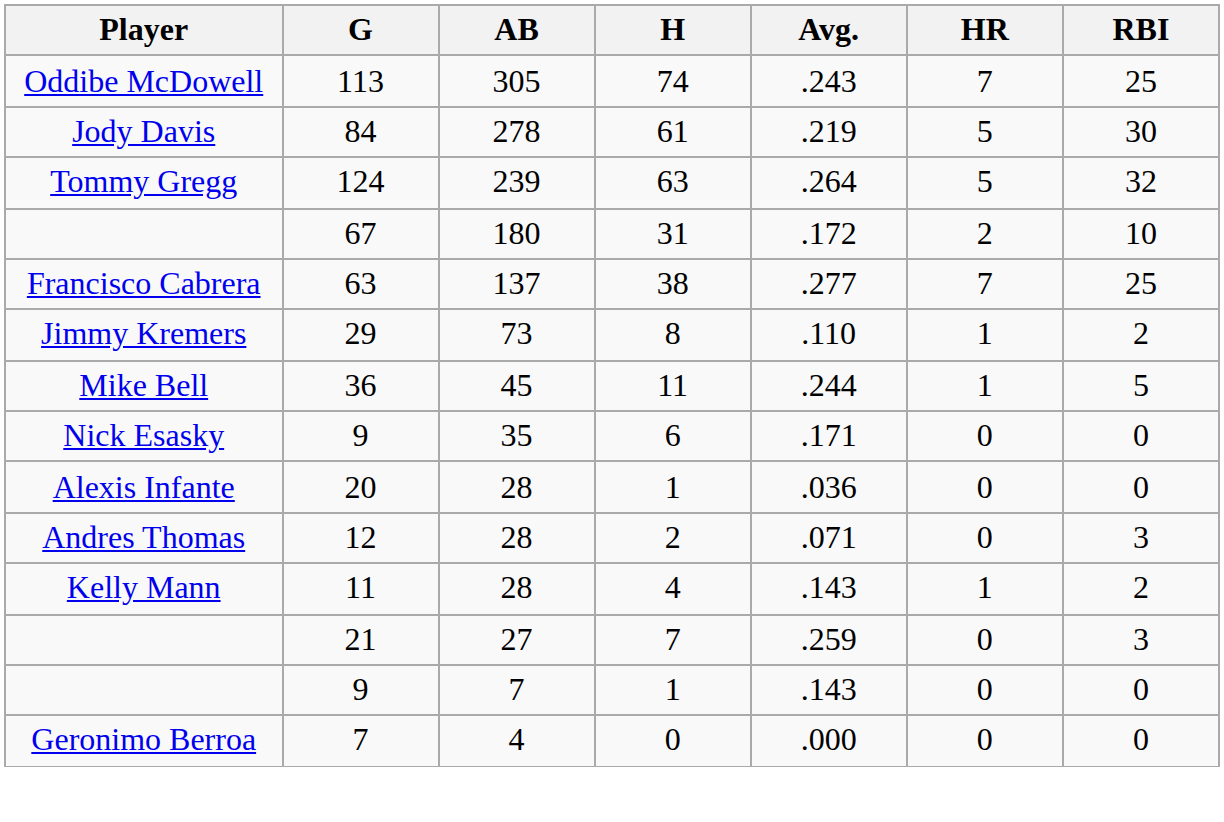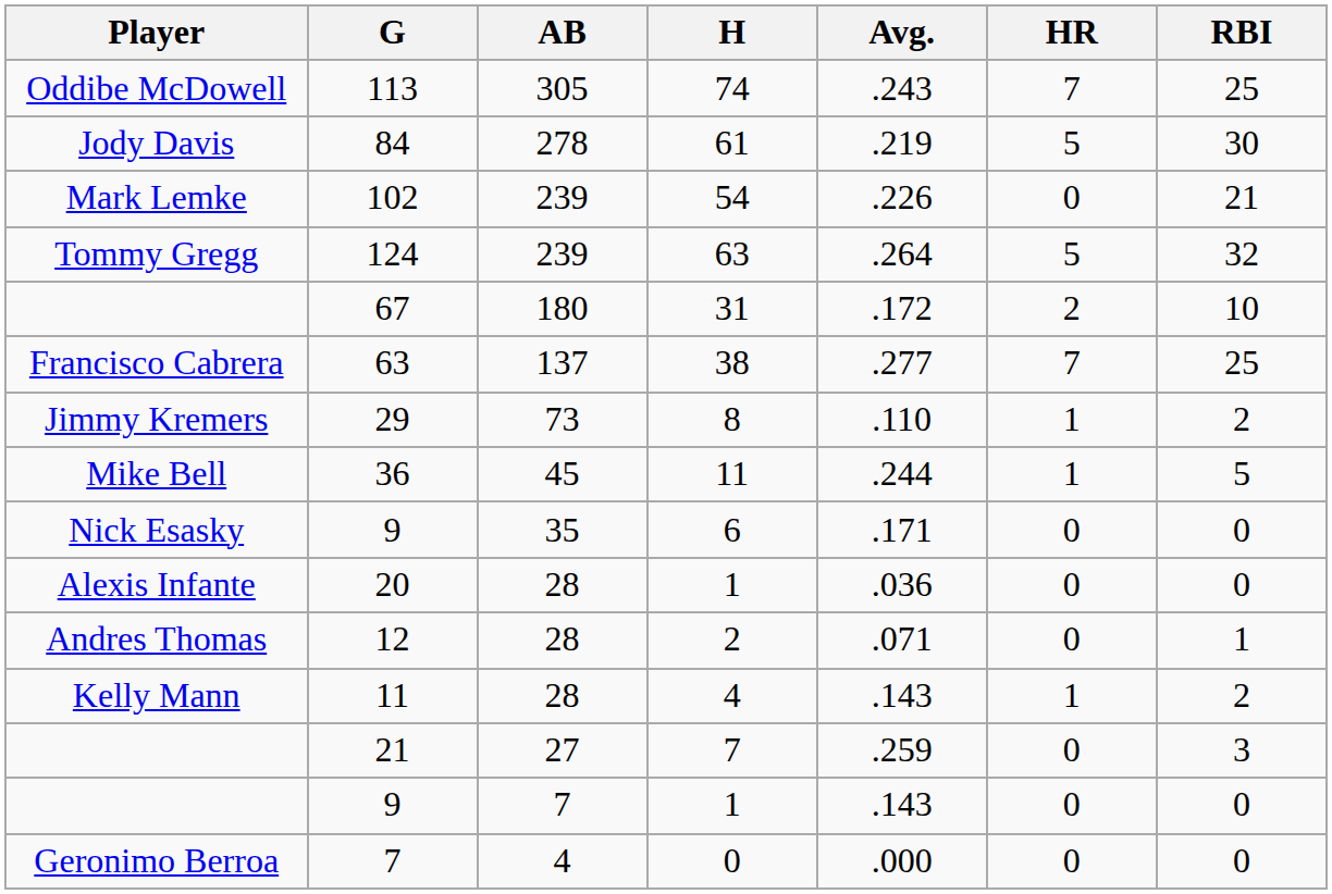 <table class="wikitable sortable">
 <tr>
 <th bgcolor="#DDDDFF" width="16%">Player</th>
 <th bgcolor="#DDDDFF" width="9%">G</th>
 <th bgcolor="#DDDDFF" width="9%">AB</th>
 <th bgcolor="#DDDDFF" width="9%">H</th>
 <th bgcolor="#DDDDFF" width="9%">Avg.</th>
 <th bgcolor="#DDDDFF" width="9%">HR</th>
 <th bgcolor="#DDDDFF" width="9%">RBI</th>
 </tr>
 <tr align="center">
 <td><a href='#'>Oddibe McDowell</a></td>
 <td>113</td>
 <td>305</td>
 <td>74</td>
 <td>.243</td>
 <td>7</td>
 <td>25</td>
 </tr>
 <tr align=center>
 <td><a href='#'>Jody Davis</a></td>
 <td>84</td>
 <td>278</td>
 <td>61</td>
 <td>.219</td>
 <td>5</td>
 <td>30</td>
+</tr>
+<tr align=center>
+<td><a href='#'>Mark Lemke</a></td>
+<td>102</td>
+<td>239</td>
+<td>54</td>
+<td>.226</td>
+<td>0</td>
+<td>21</td>
 </tr>
 <tr align=center>
 <td><a href='#'>Tommy Gregg</a></td>
 <td>124</td>
 <td>239</td>
 <td>63</td>
 <td>.264</td>
 <td>5</td>
 <td>32</td>
 </tr>
 <tr align=center>
 <td></td>
 <td>67</td>
 <td>180</td>
 <td>31</td>
 <td>.172</td>
 <td>2</td>
 <td>10</td>
 </tr>
 <tr align="center">
 <td><a href='#'>Francisco Cabrera</a></td>
 <td>63</td>
 <td>137</td>
 <td>38</td>
 <td>.277</td>
 <td>7</td>
 <td>25</td>
 </tr>
 <tr align=center>
 <td><a href='#'>Jimmy Kremers</a></td>
 <td>29</td>
 <td>73</td>
 <td>8</td>
 <td>.110</td>
 <td>1</td>
 <td>2</td>
 </tr>
 <tr align=center>
 <td><a href='#'>Mike Bell</a></td>
 <td>36</td>
 <td>45</td>
 <td>11</td>
 <td>.244</td>
 <td>1</td>
 <td>5</td>
 </tr>
 <tr align=center>
 <td><a href='#'>Nick Esasky</a></td>
 <td>9</td>
 <td>35</td>
 <td>6</td>
 <td>.171</td>
 <td>0</td>
 <td>0</td>
 </tr>
 <tr align=center>
 <td><a href='#'>Alexis Infante</a></td>
 <td>20</td>
 <td>28</td>
 <td>1</td>
 <td>.036</td>
 <td>0</td>
 <td>0</td>
 </tr>
 <tr align=center>
 <td><a href='#'>Andres Thomas</a></td>
 <td>12</td>
 <td>28</td>
 <td>2</td>
 <td>.071</td>
 <td>0</td>
-<td>3</td>
+<td>1</td>
 </tr>
 <tr align=center>
 <td><a href='#'>Kelly Mann</a></td>
 <td>11</td>
 <td>28</td>
 <td>4</td>
 <td>.143</td>
 <td>1</td>
 <td>2</td>
 </tr>
 <tr align=center>
 <td></td>
 <td>21</td>
 <td>27</td>
 <td>7</td>
 <td>.259</td>
 <td>0</td>
 <td>3</td>
 </tr>
 <tr align="center">
 <td></td>
 <td>9</td>
 <td>7</td>
 <td>1</td>
 <td>.143</td>
 <td>0</td>
 <td>0</td>
 </tr>
 <tr align="center">
 <td><a href='#'>Geronimo Berroa</a></td>
 <td>7</td>
 <td>4</td>
 <td>0</td>
 <td>.000</td>
 <td>0</td>
 <td>0</td>
 </tr>
 </table>
